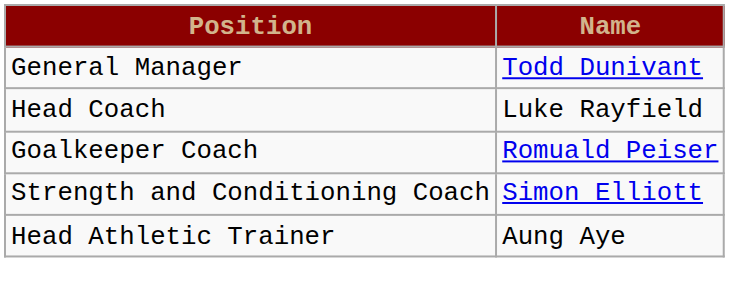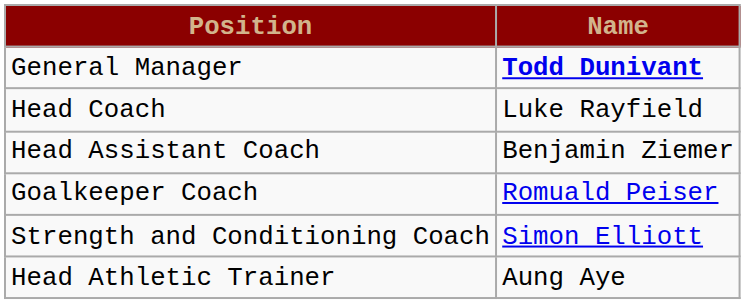 <table class="wikitable">
 <tr>
 <th style="background:#8B0000; color:#D2B48C;" scope="col">Position</th>
 <th style="background:#8B0000; color:#D2B48C;" scope="col">Name</th>
 </tr>
 <tr>
 <td>General Manager</td>
-<td> <a href='#'>Todd Dunivant</a></td>
+<td><strong> <a href='#'>Todd Dunivant</a></strong></td>
 </tr>
 <tr>
 <td>Head Coach</td>
 <td> Luke Rayfield</td>
+</tr>
+<tr>
+<td>Head Assistant Coach</td>
+<td> Benjamin Ziemer</td>
 </tr>
 <tr>
 <td>Goalkeeper Coach</td>
 <td> <a href='#'>Romuald Peiser</a></td>
 </tr>
 <tr>
 <td>Strength and Conditioning Coach</td>
 <td> <a href='#'>Simon Elliott</a></td>
 </tr>
 <tr>
 <td>Head Athletic Trainer</td>
 <td> Aung Aye</td>
 </tr>
 </table>
